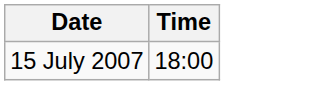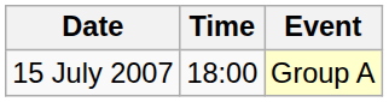 <table class = "wikitable" style="text-align:center;">
 <tr>
 <th>Date</th>
 <th>Time</th>
+<th>Event</th>
 </tr>
 <tr>
 <td>15 July 2007</td>
 <td>18:00</td>
+<td bgcolor=ffffcc>Group A</td>
 </tr>
 </table>
